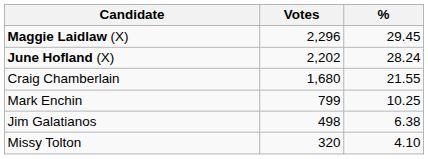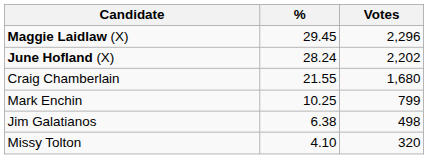 <table style="width:500px;" class="wikitable">
 <tr>
 <th align="center">Candidate</th>
+<th align="center">%</th>
 <th align="center">Votes</th>
-<th align="center">%</th>
 </tr>
 <tr>
 <td align="left"><strong>Maggie Laidlaw</strong> (X)</td>
+<td align="right">29.45</td>
 <td align="right">2,296</td>
-<td align="right">29.45</td>
 </tr>
 <tr>
 <td align="left"><strong>June Hofland</strong> (X)</td>
+<td align="right">28.24</td>
 <td align="right">2,202</td>
-<td align="right">28.24</td>
 </tr>
 <tr>
 <td align="left">Craig Chamberlain</td>
+<td align="right">21.55</td>
 <td align="right">1,680</td>
-<td align="right">21.55</td>
 </tr>
 <tr>
 <td align="left">Mark Enchin</td>
+<td align="right">10.25</td>
 <td align="right">799</td>
-<td align="right">10.25</td>
 </tr>
 <tr>
 <td align="left">Jim Galatianos</td>
+<td align="right">6.38</td>
 <td align="right">498</td>
-<td align="right">6.38</td>
 </tr>
 <tr>
 <td align="left">Missy Tolton</td>
+<td align="right">4.10</td>
 <td align="right">320</td>
-<td align="right">4.10</td>
 </tr>
 </table>
